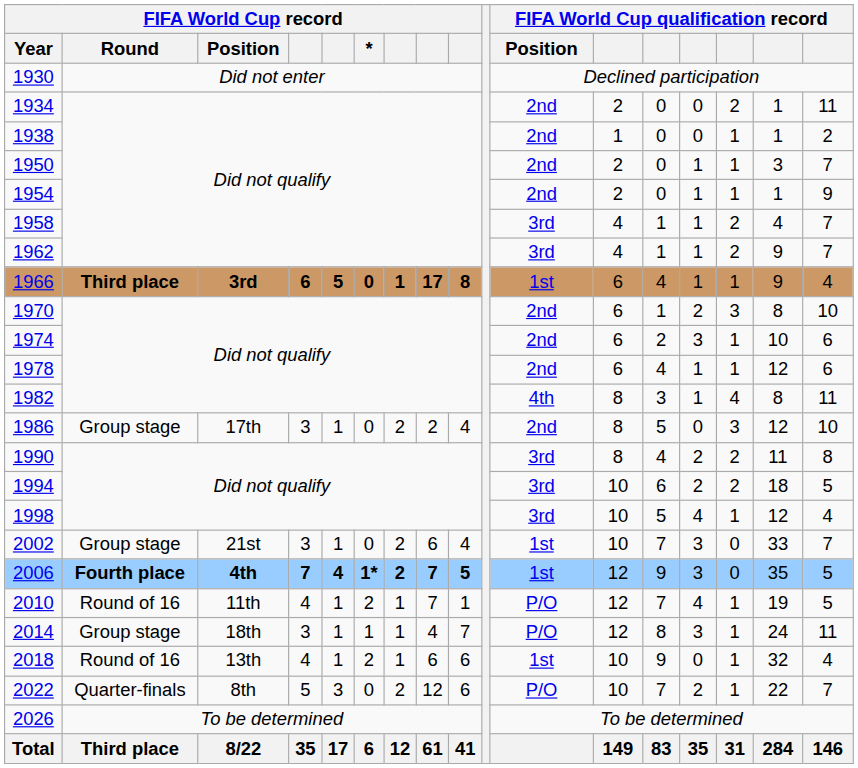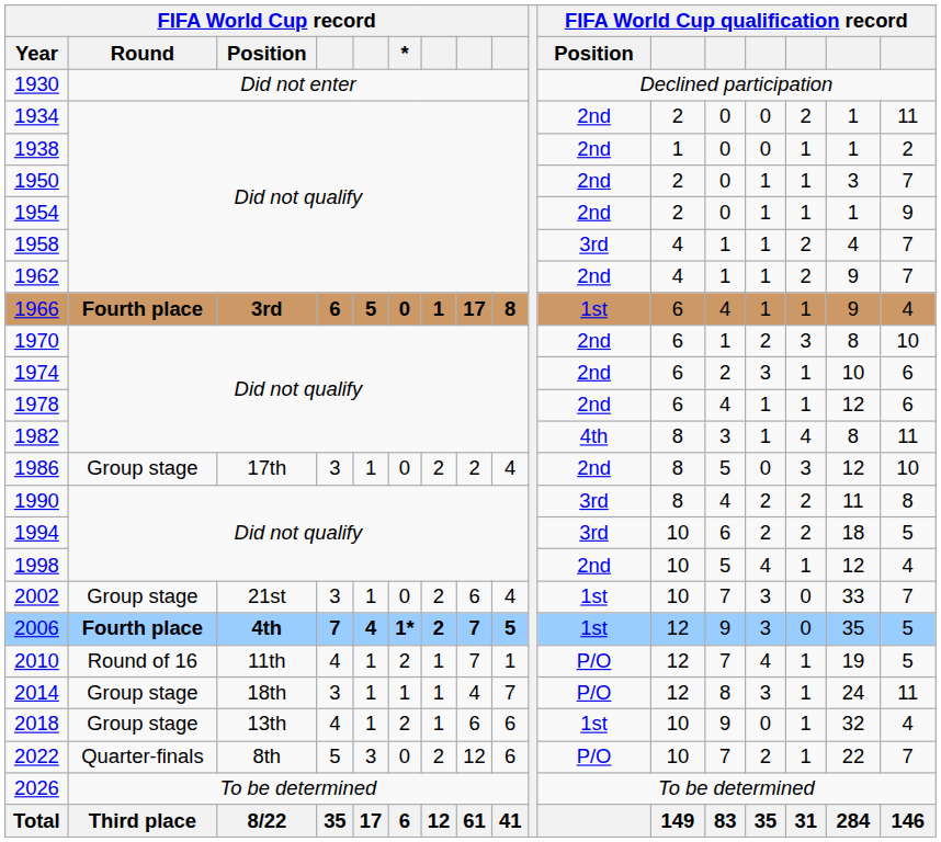 <table class="wikitable" style="text-align: center;">
 <tr>
 <th colspan=9><a href='#'>FIFA World Cup</a> record</th>
 <th width=1% rowspan=26></th>
 <th colspan=7><a href='#'>FIFA World Cup qualification</a> record</th>
 </tr>
 <tr>
 <th>Year</th>
 <th>Round</th>
 <th>Position</th>
 <th></th>
 <th></th>
 <th>*</th>
 <th></th>
 <th></th>
 <th></th>
 <th>Position</th>
 <th></th>
 <th></th>
 <th></th>
 <th></th>
 <th></th>
 <th></th>
 </tr>
 <tr>
 <td> <a href='#'>1930</a></td>
 <td colspan=8><em>Did not enter</em></td>
 <td colspan=7><em>Declined participation</em></td>
 </tr>
 <tr>
 <td> <a href='#'>1934</a></td>
 <td rowspan=6 colspan=8><em>Did not qualify</em></td>
 <td><a href='#'>2nd</a></td>
 <td>2</td>
 <td>0</td>
 <td>0</td>
 <td>2</td>
 <td>1</td>
 <td>11</td>
 </tr>
 <tr>
 <td> <a href='#'>1938</a></td>
 <td><a href='#'>2nd</a></td>
 <td>1</td>
 <td>0</td>
 <td>0</td>
 <td>1</td>
 <td>1</td>
 <td>2</td>
 </tr>
 <tr>
 <td> <a href='#'>1950</a></td>
 <td><a href='#'>2nd</a></td>
 <td>2</td>
 <td>0</td>
 <td>1</td>
 <td>1</td>
 <td>3</td>
 <td>7</td>
 </tr>
 <tr>
 <td> <a href='#'>1954</a></td>
 <td><a href='#'>2nd</a></td>
 <td>2</td>
 <td>0</td>
 <td>1</td>
 <td>1</td>
 <td>1</td>
 <td>9</td>
 </tr>
 <tr>
 <td> <a href='#'>1958</a></td>
 <td><a href='#'>3rd</a></td>
 <td>4</td>
 <td>1</td>
 <td>1</td>
 <td>2</td>
 <td>4</td>
 <td>7</td>
 </tr>
 <tr>
 <td> <a href='#'>1962</a></td>
-<td><a href='#'>3rd</a></td>
+<td><a href='#'>2nd</a></td>
 <td>4</td>
 <td>1</td>
 <td>1</td>
 <td>2</td>
 <td>9</td>
 <td>7</td>
 </tr>
 <tr style="background:#cc9966;">
 <td> <a href='#'>1966</a></td>
-<td><strong>Third place</strong></td>
+<td><strong>Fourth place</strong></td>
 <td><strong>3rd</strong></td>
 <td><strong>6</strong></td>
 <td><strong>5</strong></td>
 <td><strong>0</strong></td>
 <td><strong>1</strong></td>
 <td><strong>17</strong></td>
 <td><strong>8</strong></td>
 <td><a href='#'>1st</a></td>
 <td>6</td>
 <td>4</td>
 <td>1</td>
 <td>1</td>
 <td>9</td>
 <td>4</td>
 </tr>
 <tr>
 <td> <a href='#'>1970</a></td>
 <td rowspan=4 colspan=8><em>Did not qualify</em></td>
 <td><a href='#'>2nd</a></td>
 <td>6</td>
 <td>1</td>
 <td>2</td>
 <td>3</td>
 <td>8</td>
 <td>10</td>
 </tr>
 <tr>
 <td> <a href='#'>1974</a></td>
 <td><a href='#'>2nd</a></td>
 <td>6</td>
 <td>2</td>
 <td>3</td>
 <td>1</td>
 <td>10</td>
 <td>6</td>
 </tr>
 <tr>
 <td> <a href='#'>1978</a></td>
 <td><a href='#'>2nd</a></td>
 <td>6</td>
 <td>4</td>
 <td>1</td>
 <td>1</td>
 <td>12</td>
 <td>6</td>
 </tr>
 <tr>
 <td> <a href='#'>1982</a></td>
 <td><a href='#'>4th</a></td>
 <td>8</td>
 <td>3</td>
 <td>1</td>
 <td>4</td>
 <td>8</td>
 <td>11</td>
 </tr>
 <tr>
 <td> <a href='#'>1986</a></td>
 <td>Group stage</td>
 <td>17th</td>
 <td>3</td>
 <td>1</td>
 <td>0</td>
 <td>2</td>
 <td>2</td>
 <td>4</td>
 <td><a href='#'>2nd</a></td>
 <td>8</td>
 <td>5</td>
 <td>0</td>
 <td>3</td>
 <td>12</td>
 <td>10</td>
 </tr>
 <tr>
 <td> <a href='#'>1990</a></td>
 <td rowspan=3 colspan=8><em>Did not qualify</em></td>
 <td><a href='#'>3rd</a></td>
 <td>8</td>
 <td>4</td>
 <td>2</td>
 <td>2</td>
 <td>11</td>
 <td>8</td>
 </tr>
 <tr>
 <td> <a href='#'>1994</a></td>
 <td><a href='#'>3rd</a></td>
 <td>10</td>
 <td>6</td>
 <td>2</td>
 <td>2</td>
 <td>18</td>
 <td>5</td>
 </tr>
 <tr>
 <td> <a href='#'>1998</a></td>
-<td><a href='#'>3rd</a></td>
+<td><a href='#'>2nd</a></td>
 <td>10</td>
 <td>5</td>
 <td>4</td>
 <td>1</td>
 <td>12</td>
 <td>4</td>
 </tr>
 <tr>
 <td>  <a href='#'>2002</a></td>
 <td>Group stage</td>
 <td>21st</td>
 <td>3</td>
 <td>1</td>
 <td>0</td>
 <td>2</td>
 <td>6</td>
 <td>4</td>
 <td><a href='#'>1st</a></td>
 <td>10</td>
 <td>7</td>
 <td>3</td>
 <td>0</td>
 <td>33</td>
 <td>7</td>
 </tr>
 <tr style="background:#9acdff">
 <td> <a href='#'>2006</a></td>
 <td><strong>Fourth place</strong></td>
 <td><strong>4th</strong></td>
 <td><strong>7</strong></td>
 <td><strong>4</strong></td>
 <td><strong>1*</strong></td>
 <td><strong>2</strong></td>
 <td><strong>7</strong></td>
 <td><strong>5</strong></td>
 <td><a href='#'>1st</a></td>
 <td>12</td>
 <td>9</td>
 <td>3</td>
 <td>0</td>
 <td>35</td>
 <td>5</td>
 </tr>
 <tr>
 <td> <a href='#'>2010</a></td>
 <td>Round of 16</td>
 <td>11th</td>
 <td>4</td>
 <td>1</td>
 <td>2</td>
 <td>1</td>
 <td>7</td>
 <td>1</td>
 <td><a href='#'>P/O</a></td>
 <td>12</td>
 <td>7</td>
 <td>4</td>
 <td>1</td>
 <td>19</td>
 <td>5</td>
 </tr>
 <tr>
 <td> <a href='#'>2014</a></td>
 <td>Group stage</td>
 <td>18th</td>
 <td>3</td>
 <td>1</td>
 <td>1</td>
 <td>1</td>
 <td>4</td>
 <td>7</td>
 <td><a href='#'>P/O</a></td>
 <td>12</td>
 <td>8</td>
 <td>3</td>
 <td>1</td>
 <td>24</td>
 <td>11</td>
 </tr>
 <tr>
 <td> <a href='#'>2018</a></td>
-<td>Round of 16</td>
+<td>Group stage</td>
 <td>13th</td>
 <td>4</td>
 <td>1</td>
 <td>2</td>
 <td>1</td>
 <td>6</td>
 <td>6</td>
 <td><a href='#'>1st</a></td>
 <td>10</td>
 <td>9</td>
 <td>0</td>
 <td>1</td>
 <td>32</td>
 <td>4</td>
 </tr>
 <tr>
 <td> <a href='#'>2022</a></td>
 <td>Quarter-finals</td>
 <td>8th</td>
 <td>5</td>
 <td>3</td>
 <td>0</td>
 <td>2</td>
 <td>12</td>
 <td>6</td>
 <td><a href='#'>P/O</a></td>
 <td>10</td>
 <td>7</td>
 <td>2</td>
 <td>1</td>
 <td>22</td>
 <td>7</td>
 </tr>
 <tr>
 <td>   <a href='#'>2026</a></td>
 <td colspan=8><em>To be determined</em></td>
 <td colspan=7><em>To be determined</em></td>
 </tr>
 <tr>
 <th>Total</th>
 <th>Third place</th>
 <th>8/22</th>
 <th>35</th>
 <th>17</th>
 <th>6</th>
 <th>12</th>
 <th>61</th>
 <th>41</th>
 <th></th>
 <th>149</th>
 <th>83</th>
 <th>35</th>
 <th>31</th>
 <th>284</th>
 <th>146</th>
 </tr>
 </table>
